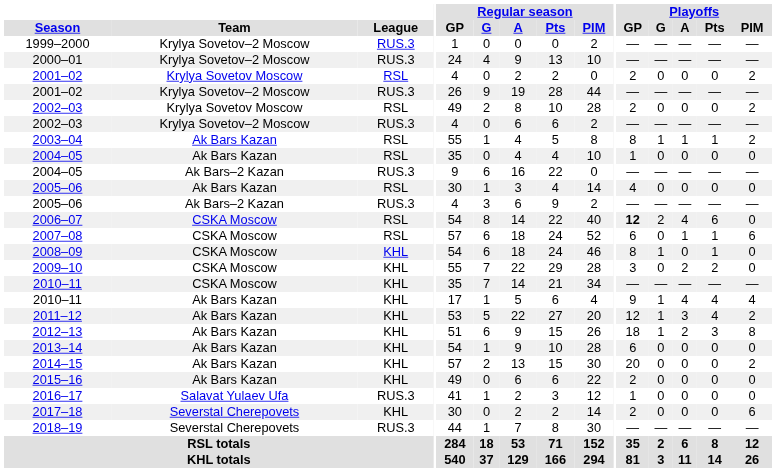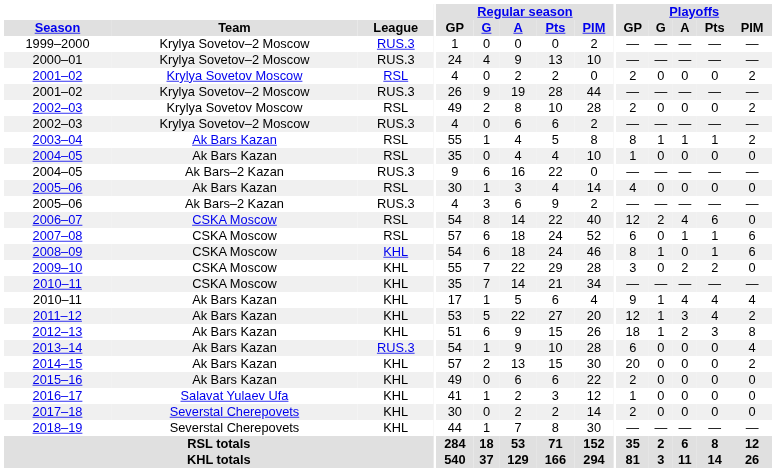 <table border="0" cellpadding="1" cellspacing="0" style="text-align:center; width:60em">
 <tr bgcolor="#e0e0e0">
 <th colspan="3"  bgcolor="#ffffff"></th>
 <th rowspan="100" bgcolor="#ffffff"></th>
 <th colspan="5"><a href='#'>Regular season</a></th>
 <th rowspan="100" bgcolor="#ffffff"></th>
 <th colspan="5"><a href='#'>Playoffs</a></th>
 </tr>
 <tr bgcolor="#e0e0e0">
 <th><a href='#'>Season</a></th>
 <th>Team</th>
 <th>League</th>
 <th>GP</th>
 <th><a href='#'>G</a></th>
 <th><a href='#'>A</a></th>
 <th><a href='#'>Pts</a></th>
 <th><a href='#'>PIM</a></th>
 <th>GP</th>
 <th>G</th>
 <th>A</th>
 <th>Pts</th>
 <th>PIM</th>
 </tr>
 <tr>
 <td>1999–2000</td>
 <td>Krylya Sovetov–2 Moscow</td>
 <td><a href='#'>RUS.3</a></td>
 <td>1</td>
 <td>0</td>
 <td>0</td>
 <td>0</td>
 <td>2</td>
 <td>—</td>
 <td>—</td>
 <td>—</td>
 <td>—</td>
 <td>—</td>
 </tr>
 <tr bgcolor="#f0f0f0">
 <td>2000–01</td>
 <td>Krylya Sovetov–2 Moscow</td>
 <td>RUS.3</td>
 <td>24</td>
 <td>4</td>
 <td>9</td>
 <td>13</td>
 <td>10</td>
 <td>—</td>
 <td>—</td>
 <td>—</td>
 <td>—</td>
 <td>—</td>
 </tr>
 <tr>
 <td><a href='#'>2001–02</a></td>
 <td><a href='#'>Krylya Sovetov Moscow</a></td>
 <td><a href='#'>RSL</a></td>
 <td>4</td>
 <td>0</td>
 <td>2</td>
 <td>2</td>
 <td>0</td>
 <td>2</td>
 <td>0</td>
 <td>0</td>
 <td>0</td>
 <td>2</td>
 </tr>
 <tr bgcolor="#f0f0f0">
 <td>2001–02</td>
 <td>Krylya Sovetov–2 Moscow</td>
 <td>RUS.3</td>
 <td>26</td>
 <td>9</td>
 <td>19</td>
 <td>28</td>
 <td>44</td>
 <td>—</td>
 <td>—</td>
 <td>—</td>
 <td>—</td>
 <td>—</td>
 </tr>
 <tr>
 <td><a href='#'>2002–03</a></td>
 <td>Krylya Sovetov Moscow</td>
 <td>RSL</td>
 <td>49</td>
 <td>2</td>
 <td>8</td>
 <td>10</td>
 <td>28</td>
 <td>2</td>
 <td>0</td>
 <td>0</td>
 <td>0</td>
 <td>2</td>
 </tr>
 <tr bgcolor="#f0f0f0">
 <td>2002–03</td>
 <td>Krylya Sovetov–2 Moscow</td>
 <td>RUS.3</td>
 <td>4</td>
 <td>0</td>
 <td>6</td>
 <td>6</td>
 <td>2</td>
 <td>—</td>
 <td>—</td>
 <td>—</td>
 <td>—</td>
 <td>—</td>
 </tr>
 <tr>
 <td><a href='#'>2003–04</a></td>
 <td><a href='#'>Ak Bars Kazan</a></td>
 <td>RSL</td>
 <td>55</td>
 <td>1</td>
 <td>4</td>
 <td>5</td>
 <td>8</td>
 <td>8</td>
 <td>1</td>
 <td>1</td>
 <td>1</td>
 <td>2</td>
 </tr>
 <tr bgcolor="#f0f0f0">
 <td><a href='#'>2004–05</a></td>
 <td>Ak Bars Kazan</td>
 <td>RSL</td>
 <td>35</td>
 <td>0</td>
 <td>4</td>
 <td>4</td>
 <td>10</td>
 <td>1</td>
 <td>0</td>
 <td>0</td>
 <td>0</td>
 <td>0</td>
 </tr>
 <tr>
 <td>2004–05</td>
 <td>Ak Bars–2 Kazan</td>
 <td>RUS.3</td>
 <td>9</td>
 <td>6</td>
 <td>16</td>
 <td>22</td>
 <td>0</td>
 <td>—</td>
 <td>—</td>
 <td>—</td>
 <td>—</td>
 <td>—</td>
 </tr>
 <tr bgcolor="#f0f0f0">
 <td><a href='#'>2005–06</a></td>
 <td>Ak Bars Kazan</td>
 <td>RSL</td>
 <td>30</td>
 <td>1</td>
 <td>3</td>
 <td>4</td>
 <td>14</td>
 <td>4</td>
 <td>0</td>
 <td>0</td>
 <td>0</td>
 <td>0</td>
 </tr>
 <tr>
 <td>2005–06</td>
 <td>Ak Bars–2 Kazan</td>
 <td>RUS.3</td>
 <td>4</td>
 <td>3</td>
 <td>6</td>
 <td>9</td>
 <td>2</td>
 <td>—</td>
 <td>—</td>
 <td>—</td>
 <td>—</td>
 <td>—</td>
 </tr>
 <tr bgcolor="#f0f0f0">
 <td><a href='#'>2006–07</a></td>
 <td><a href='#'>CSKA Moscow</a></td>
 <td>RSL</td>
 <td>54</td>
 <td>8</td>
 <td>14</td>
 <td>22</td>
 <td>40</td>
-<td><strong>12</strong></td>
+<td>12</td>
 <td>2</td>
 <td>4</td>
 <td>6</td>
 <td>0</td>
 </tr>
 <tr>
 <td><a href='#'>2007–08</a></td>
 <td>CSKA Moscow</td>
 <td>RSL</td>
 <td>57</td>
 <td>6</td>
 <td>18</td>
 <td>24</td>
 <td>52</td>
 <td>6</td>
 <td>0</td>
 <td>1</td>
 <td>1</td>
 <td>6</td>
 </tr>
 <tr bgcolor="#f0f0f0">
 <td><a href='#'>2008–09</a></td>
 <td>CSKA Moscow</td>
 <td><a href='#'>KHL</a></td>
 <td>54</td>
 <td>6</td>
 <td>18</td>
 <td>24</td>
 <td>46</td>
 <td>8</td>
 <td>1</td>
 <td>0</td>
 <td>1</td>
-<td>0</td>
+<td>6</td>
 </tr>
 <tr>
 <td><a href='#'>2009–10</a></td>
 <td>CSKA Moscow</td>
 <td>KHL</td>
 <td>55</td>
 <td>7</td>
 <td>22</td>
 <td>29</td>
 <td>28</td>
 <td>3</td>
 <td>0</td>
 <td>2</td>
 <td>2</td>
 <td>0</td>
 </tr>
 <tr bgcolor="#f0f0f0">
 <td><a href='#'>2010–11</a></td>
 <td>CSKA Moscow</td>
 <td>KHL</td>
 <td>35</td>
 <td>7</td>
 <td>14</td>
 <td>21</td>
 <td>34</td>
 <td>—</td>
 <td>—</td>
 <td>—</td>
 <td>—</td>
 <td>—</td>
 </tr>
 <tr>
 <td>2010–11</td>
 <td>Ak Bars Kazan</td>
 <td>KHL</td>
 <td>17</td>
 <td>1</td>
 <td>5</td>
 <td>6</td>
 <td>4</td>
 <td>9</td>
 <td>1</td>
 <td>4</td>
 <td>4</td>
 <td>4</td>
 </tr>
 <tr bgcolor="#f0f0f0">
 <td><a href='#'>2011–12</a></td>
 <td>Ak Bars Kazan</td>
 <td>KHL</td>
 <td>53</td>
 <td>5</td>
 <td>22</td>
 <td>27</td>
 <td>20</td>
 <td>12</td>
 <td>1</td>
 <td>3</td>
 <td>4</td>
 <td>2</td>
 </tr>
 <tr>
 <td><a href='#'>2012–13</a></td>
 <td>Ak Bars Kazan</td>
 <td>KHL</td>
 <td>51</td>
 <td>6</td>
 <td>9</td>
 <td>15</td>
 <td>26</td>
 <td>18</td>
 <td>1</td>
 <td>2</td>
 <td>3</td>
 <td>8</td>
 </tr>
 <tr bgcolor="#f0f0f0">
 <td><a href='#'>2013–14</a></td>
 <td>Ak Bars Kazan</td>
-<td>KHL</td>
+<td><a href='#'>RUS.3</a></td>
 <td>54</td>
 <td>1</td>
 <td>9</td>
 <td>10</td>
 <td>28</td>
 <td>6</td>
 <td>0</td>
 <td>0</td>
 <td>0</td>
-<td>0</td>
+<td>4</td>
 </tr>
 <tr>
 <td><a href='#'>2014–15</a></td>
 <td>Ak Bars Kazan</td>
 <td>KHL</td>
 <td>57</td>
 <td>2</td>
 <td>13</td>
 <td>15</td>
 <td>30</td>
 <td>20</td>
 <td>0</td>
 <td>0</td>
 <td>0</td>
 <td>2</td>
 </tr>
 <tr bgcolor="#f0f0f0">
 <td><a href='#'>2015–16</a></td>
 <td>Ak Bars Kazan</td>
 <td>KHL</td>
 <td>49</td>
 <td>0</td>
 <td>6</td>
 <td>6</td>
 <td>22</td>
 <td>2</td>
 <td>0</td>
 <td>0</td>
 <td>0</td>
 <td>0</td>
 </tr>
 <tr>
 <td><a href='#'>2016–17</a></td>
 <td><a href='#'>Salavat Yulaev Ufa</a></td>
-<td>RUS.3</td>
+<td>KHL</td>
 <td>41</td>
 <td>1</td>
 <td>2</td>
 <td>3</td>
 <td>12</td>
 <td>1</td>
 <td>0</td>
 <td>0</td>
 <td>0</td>
 <td>0</td>
 </tr>
 <tr bgcolor="#f0f0f0">
 <td><a href='#'>2017–18</a></td>
 <td><a href='#'>Severstal Cherepovets</a></td>
 <td>KHL</td>
 <td>30</td>
 <td>0</td>
 <td>2</td>
 <td>2</td>
 <td>14</td>
 <td>2</td>
 <td>0</td>
 <td>0</td>
 <td>0</td>
-<td>6</td>
+<td>0</td>
 </tr>
 <tr>
 <td><a href='#'>2018–19</a></td>
 <td>Severstal Cherepovets</td>
-<td>RUS.3</td>
+<td>KHL</td>
 <td>44</td>
 <td>1</td>
 <td>7</td>
 <td>8</td>
 <td>30</td>
 <td>—</td>
 <td>—</td>
 <td>—</td>
 <td>—</td>
 <td>—</td>
 </tr>
 <tr bgcolor="#e0e0e0">
 <th colspan="3">RSL totals</th>
 <th>284</th>
 <th>18</th>
 <th>53</th>
 <th>71</th>
 <th>152</th>
 <th>35</th>
 <th>2</th>
 <th>6</th>
 <th>8</th>
 <th>12</th>
 </tr>
 <tr bgcolor="#e0e0e0">
 <th colspan="3">KHL totals</th>
 <th>540</th>
 <th>37</th>
 <th>129</th>
 <th>166</th>
 <th>294</th>
 <th>81</th>
 <th>3</th>
 <th>11</th>
 <th>14</th>
 <th>26</th>
 </tr>
 </table>
